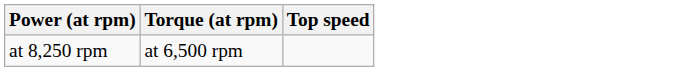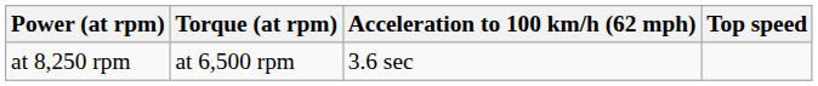 <table class="wikitable">
 <tr>
 <th>Power (at rpm)</th>
 <th>Torque (at rpm)</th>
+<th>Acceleration to 100 km/h (62 mph)</th>
 <th>Top speed</th>
 </tr>
 <tr>
 <td> at 8,250 rpm</td>
 <td> at 6,500 rpm</td>
+<td>3.6 sec</td>
 <td></td>
 </tr>
 </table>
